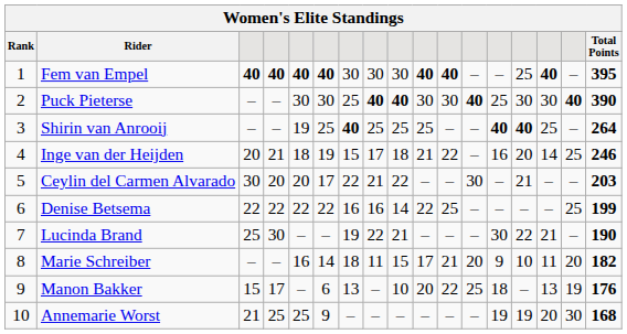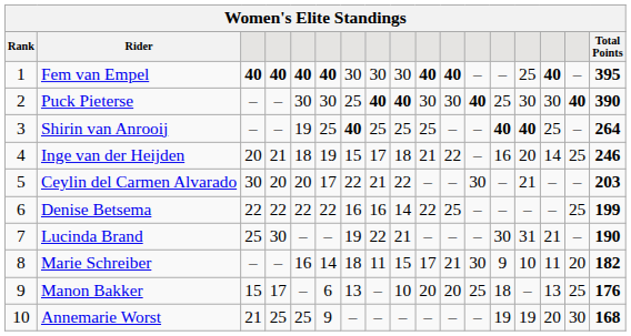 <table class="wikitable sortable">
 <tr>
 <th colspan=27 align="center">Women's Elite Standings</th>
 </tr>
 <tr>
 </tr>
 <tr style="font-size:8pt;font-weight:bold">
 <th align="center">Rank</th>
 <th align="center">Rider</th>
 <th class=unsortable style="background:#E5E4E2;"><small></small></th>
 <th class=unsortable style="background:#E5E4E2;"><small></small></th>
 <th class=unsortable style="background:#E5E4E2;"><small></small></th>
 <th class=unsortable style="background:#E5E4E2;"><small></small></th>
 <th class=unsortable style="background:#E5E4E2;"><small></small></th>
 <th class=unsortable style="background:#E5E4E2;"><small></small></th>
 <th class=unsortable style="background:#E5E4E2;"><small></small></th>
 <th class=unsortable style="background:#E5E4E2;"><small></small></th>
 <th class=unsortable style="background:#E5E4E2;"><small></small></th>
 <th class=unsortable style="background:#E5E4E2;"><small></small></th>
 <th class=unsortable style="background:#E5E4E2;"><small></small></th>
 <th class=unsortable style="background:#E5E4E2;"><small></small></th>
 <th class=unsortable style="background:#E5E4E2;"><small></small></th>
 <th class=unsortable style="background:#E5E4E2;"><small></small></th>
 <th align="center">Total<br>Points</th>
 </tr>
 <tr>
 <td align=center>1</td>
 <td> <a href='#'>Fem van Empel</a></td>
 <td align=center><strong>40</strong></td>
 <td align=center><strong>40</strong></td>
 <td align=center><strong>40</strong></td>
 <td align=center><strong>40</strong></td>
 <td align=center>30</td>
 <td align=center>30</td>
 <td align=center>30</td>
 <td align=center><strong>40</strong></td>
 <td align=center><strong>40</strong></td>
 <td align=center>–</td>
 <td align=center>–</td>
 <td align=center>25</td>
 <td align=center><strong>40</strong></td>
 <td align=center>–</td>
 <td align=center><strong>395</strong></td>
 </tr>
 <tr>
 <td align=center>2</td>
 <td> <a href='#'>Puck Pieterse</a></td>
 <td align=center>–</td>
 <td align=center>–</td>
 <td align=center>30</td>
 <td align=center>30</td>
 <td align=center>25</td>
 <td align=center><strong>40</strong></td>
 <td align=center><strong>40</strong></td>
 <td align=center>30</td>
 <td align=center>30</td>
 <td align=center><strong>40</strong></td>
 <td align=center>25</td>
 <td align=center>30</td>
 <td align=center>30</td>
 <td align=center><strong>40</strong></td>
 <td align=center><strong>390</strong></td>
 </tr>
 <tr>
 <td align=center>3</td>
 <td> <a href='#'>Shirin van Anrooij</a></td>
 <td align=center>–</td>
 <td align=center>–</td>
 <td align=center>19</td>
 <td align=center>25</td>
 <td align=center><strong>40</strong></td>
 <td align=center>25</td>
 <td align=center>25</td>
 <td align=center>25</td>
 <td align=center>–</td>
 <td align=center>–</td>
 <td align=center><strong>40</strong></td>
 <td align=center><strong>40</strong></td>
 <td align=center>25</td>
 <td align=center>–</td>
 <td align=center><strong>264</strong></td>
 </tr>
 <tr>
 <td align=center>4</td>
 <td> <a href='#'>Inge van der Heijden</a></td>
 <td align=center>20</td>
 <td align=center>21</td>
 <td align=center>18</td>
 <td align=center>19</td>
 <td align=center>15</td>
 <td align=center>17</td>
 <td align=center>18</td>
 <td align=center>21</td>
 <td align=center>22</td>
 <td align=center>–</td>
 <td align=center>16</td>
 <td align=center>20</td>
 <td align=center>14</td>
 <td align=center>25</td>
 <td align=center><strong>246</strong></td>
 </tr>
 <tr>
 <td align=center>5</td>
 <td> <a href='#'>Ceylin del Carmen Alvarado</a></td>
 <td align=center>30</td>
 <td align=center>20</td>
 <td align=center>20</td>
 <td align=center>17</td>
 <td align=center>22</td>
 <td align=center>21</td>
 <td align=center>22</td>
 <td align=center>–</td>
 <td align=center>–</td>
 <td align=center>30</td>
 <td align=center>–</td>
 <td align=center>21</td>
 <td align=center>–</td>
 <td align=center>–</td>
 <td align=center><strong>203</strong></td>
 </tr>
 <tr>
 <td align=center>6</td>
 <td> <a href='#'>Denise Betsema</a></td>
 <td align=center>22</td>
 <td align=center>22</td>
 <td align=center>22</td>
 <td align=center>22</td>
 <td align=center>16</td>
 <td align=center>16</td>
 <td align=center>14</td>
 <td align=center>22</td>
 <td align=center>25</td>
 <td align=center>–</td>
 <td align=center>–</td>
 <td align=center>–</td>
 <td align=center>–</td>
 <td align=center>25</td>
 <td align=center><strong>199</strong></td>
 </tr>
 <tr>
 <td align=center>7</td>
 <td> <a href='#'>Lucinda Brand</a></td>
 <td align=center>25</td>
 <td align=center>30</td>
 <td align=center>–</td>
 <td align=center>–</td>
 <td align=center>19</td>
 <td align=center>22</td>
 <td align=center>21</td>
 <td align=center>–</td>
 <td align=center>–</td>
 <td align=center>–</td>
 <td align=center>30</td>
-<td align=center>22</td>
+<td align=center>31</td>
 <td align=center>21</td>
 <td align=center>–</td>
 <td align=center><strong>190</strong></td>
 </tr>
 <tr>
 <td align=center>8</td>
 <td> <a href='#'>Marie Schreiber</a></td>
 <td align=center>–</td>
 <td align=center>–</td>
 <td align=center>16</td>
 <td align=center>14</td>
 <td align=center>18</td>
 <td align=center>11</td>
 <td align=center>15</td>
 <td align=center>17</td>
 <td align=center>21</td>
-<td align=center>20</td>
+<td align=center>30</td>
 <td align=center>9</td>
 <td align=center>10</td>
 <td align=center>11</td>
 <td align=center>20</td>
 <td align=center><strong>182</strong></td>
 </tr>
 <tr>
 <td align=center>9</td>
 <td> <a href='#'>Manon Bakker</a></td>
 <td align=center>15</td>
 <td align=center>17</td>
 <td align=center>–</td>
 <td align=center>6</td>
 <td align=center>13</td>
 <td align=center>–</td>
 <td align=center>10</td>
 <td align=center>20</td>
-<td align=center>22</td>
+<td align=center>20</td>
 <td align=center>25</td>
 <td align=center>18</td>
 <td align=center>–</td>
 <td align=center>13</td>
-<td align=center>19</td>
+<td align=center>25</td>
 <td align=center><strong>176</strong></td>
 </tr>
 <tr>
 <td align=center>10</td>
 <td> <a href='#'>Annemarie Worst</a></td>
 <td align=center>21</td>
 <td align=center>25</td>
 <td align=center>25</td>
 <td align=center>9</td>
 <td align=center>–</td>
 <td align=center>–</td>
 <td align=center>–</td>
 <td align=center>–</td>
 <td align=center>–</td>
 <td align=center>–</td>
 <td align=center>19</td>
 <td align=center>19</td>
 <td align=center>20</td>
 <td align=center>30</td>
 <td align=center><strong>168</strong></td>
 </tr>
 </table>
